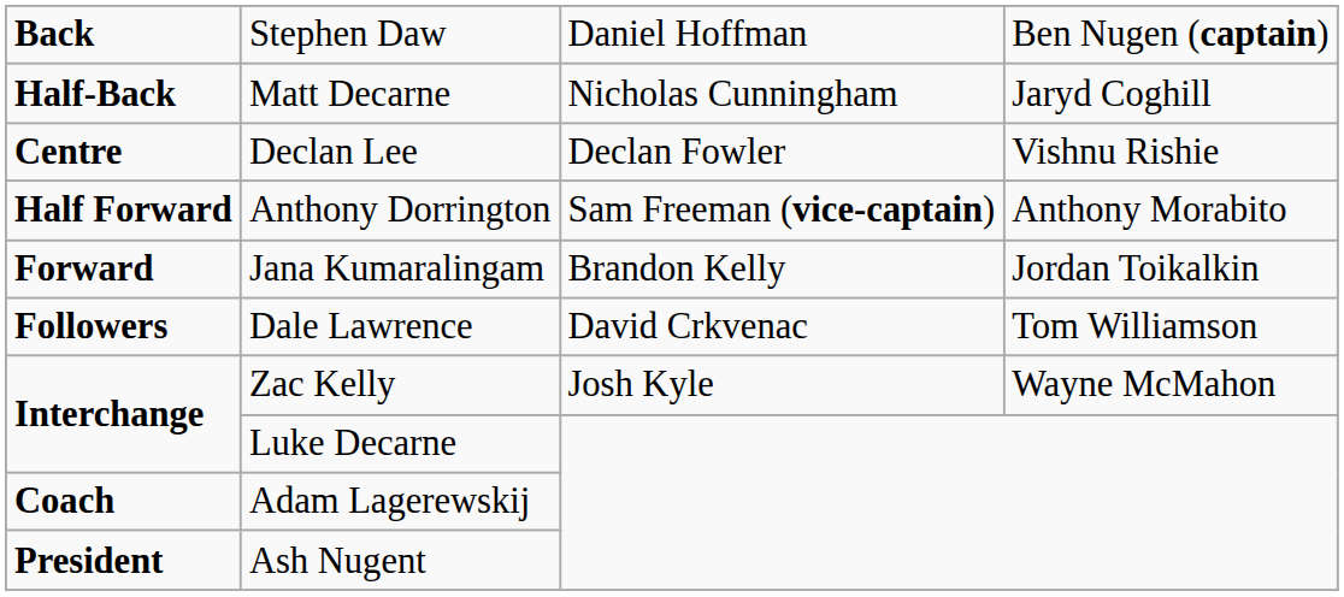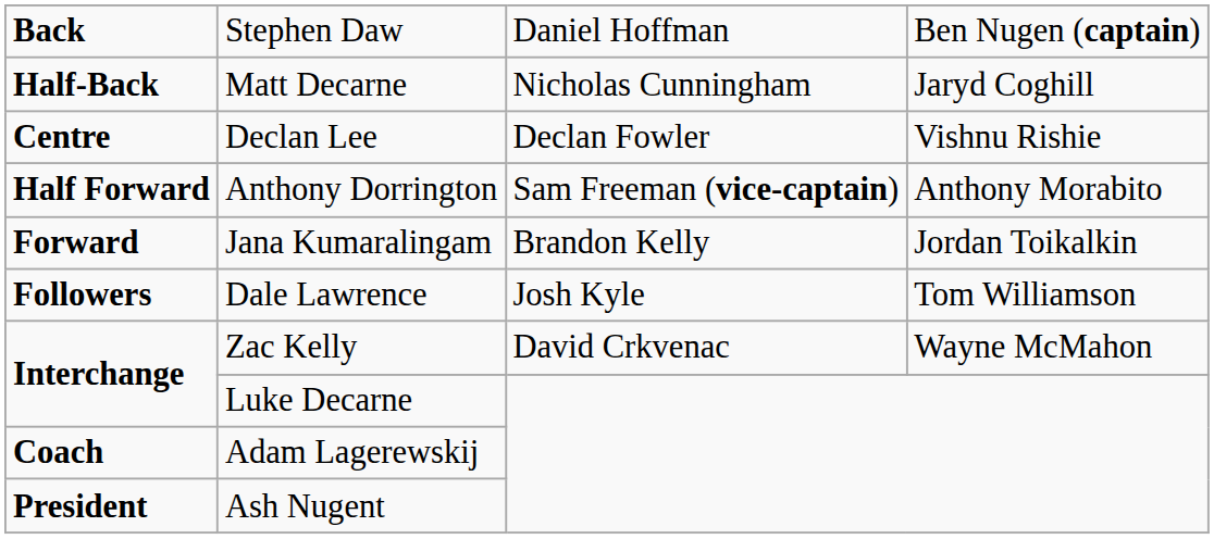 <table class="wikitable">
 <tr>
 <td><strong>Back</strong></td>
 <td>Stephen Daw</td>
 <td>Daniel Hoffman</td>
 <td>Ben Nugen (<strong>captain</strong>)</td>
 </tr>
 <tr>
 <td><strong>Half-Back</strong></td>
 <td>Matt Decarne</td>
 <td>Nicholas Cunningham</td>
 <td>Jaryd Coghill</td>
 </tr>
 <tr>
 <td><strong>Centre</strong></td>
 <td>Declan Lee</td>
 <td>Declan Fowler</td>
 <td>Vishnu Rishie</td>
 </tr>
 <tr>
 <td><strong>Half Forward</strong></td>
 <td>Anthony Dorrington</td>
 <td>Sam Freeman (<strong>vice-captain</strong>)</td>
 <td>Anthony Morabito</td>
 </tr>
 <tr>
 <td><strong>Forward</strong></td>
 <td>Jana Kumaralingam</td>
 <td>Brandon Kelly</td>
 <td>Jordan Toikalkin</td>
 </tr>
 <tr>
 <td><strong>Followers</strong></td>
 <td>Dale Lawrence</td>
-<td>David Crkvenac</td>
+<td>Josh Kyle</td>
 <td>Tom Williamson</td>
 </tr>
 <tr>
 <td rowspan=2><strong>Interchange</strong></td>
 <td>Zac Kelly</td>
-<td>Josh Kyle</td>
+<td>David Crkvenac</td>
 <td>Wayne McMahon</td>
 </tr>
 <tr>
 <td>Luke Decarne</td>
 </tr>
 <tr>
 <td><strong>Coach</strong></td>
 <td>Adam Lagerewskij</td>
 </tr>
 <tr>
 <td><strong>President</strong></td>
 <td>Ash Nugent</td>
 </tr>
 </table>
